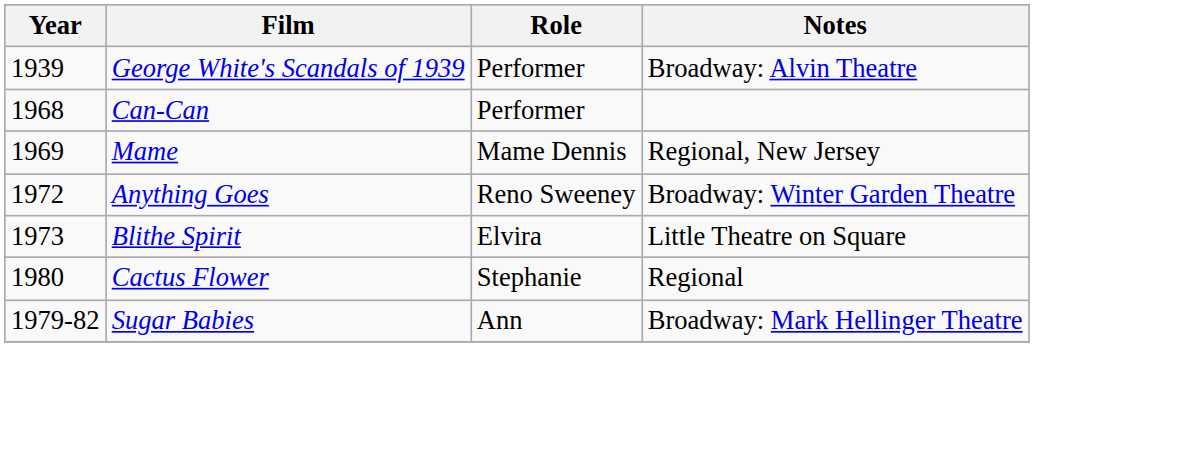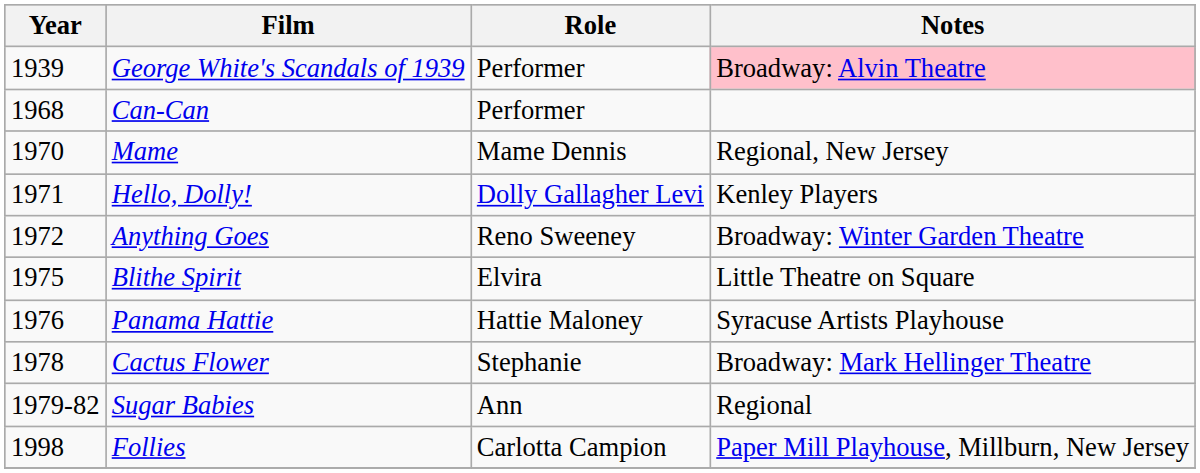 <table class="wikitable">
 <tr>
 <th>Year</th>
 <th>Film</th>
 <th>Role</th>
 <th>Notes</th>
 </tr>
 <tr>
 <td>1939</td>
 <td><em><a href='#'>George White's Scandals of 1939</a></em></td>
 <td>Performer</td>
-<td>Broadway: <a href='#'>Alvin Theatre</a></td>
+<td style="background: pink;">Broadway: <a href='#'>Alvin Theatre</a></td>
 </tr>
 <tr>
 <td>1968</td>
 <td><em><a href='#'>Can-Can</a></em></td>
 <td>Performer</td>
 <td></td>
 </tr>
 <tr>
-<td>1969</td>
+<td>1970</td>
 <td><em><a href='#'>Mame</a></em></td>
 <td>Mame Dennis</td>
 <td>Regional, New Jersey</td>
+</tr>
+<tr>
+<td>1971</td>
+<td><em><a href='#'>Hello, Dolly!</a></em></td>
+<td><a href='#'>Dolly Gallagher Levi</a></td>
+<td>Kenley Players</td>
 </tr>
 <tr>
 <td>1972</td>
 <td><em><a href='#'>Anything Goes</a></em></td>
 <td>Reno Sweeney</td>
 <td>Broadway: <a href='#'>Winter Garden Theatre</a></td>
 </tr>
 <tr>
-<td>1973</td>
+<td>1975</td>
 <td><em><a href='#'>Blithe Spirit</a></em></td>
 <td>Elvira</td>
 <td>Little Theatre on Square</td>
 </tr>
 <tr>
-<td>1980</td>
+<td>1976</td>
+<td><em><a href='#'>Panama Hattie</a></em></td>
+<td>Hattie Maloney</td>
+<td>Syracuse Artists Playhouse</td>
+</tr>
+<tr>
+<td>1978</td>
 <td><em><a href='#'>Cactus Flower</a></em></td>
 <td>Stephanie</td>
-<td>Regional</td>
+<td>Broadway: <a href='#'>Mark Hellinger Theatre</a></td>
 </tr>
 <tr>
 <td>1979-82</td>
 <td><em><a href='#'>Sugar Babies</a></em></td>
 <td>Ann</td>
-<td>Broadway: <a href='#'>Mark Hellinger Theatre</a></td>
+<td>Regional</td>
+</tr>
+<tr>
+<td>1998</td>
+<td><em><a href='#'>Follies</a></em></td>
+<td>Carlotta Campion</td>
+<td><a href='#'>Paper Mill Playhouse</a>, Millburn, New Jersey</td>
 </tr>
 <tr>
 </tr>
 </table>
